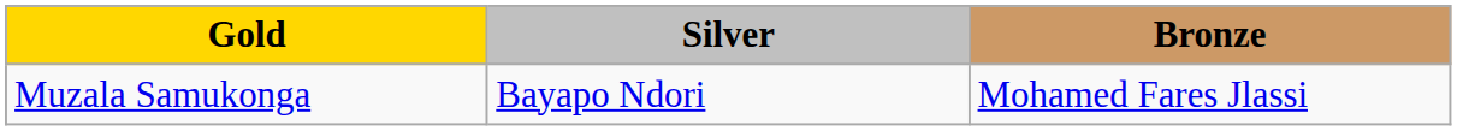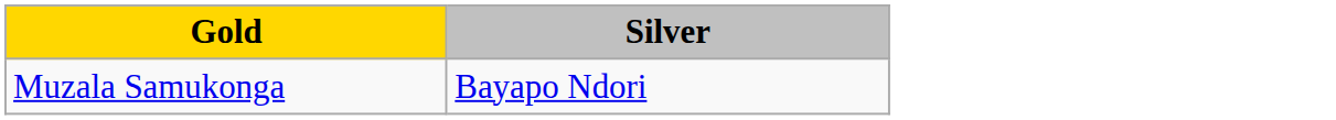 <table class="wikitable" style="text-align:left">
 <tr align="center">
 <td width=200 bgcolor=gold><strong>Gold</strong></td>
 <td width=200 bgcolor=silver><strong>Silver</strong></td>
-<td width=200 bgcolor=CC9966><strong>Bronze</strong></td>
 </tr>
 <tr>
 <td><a href='#'>Muzala Samukonga</a><br><em></em></td>
 <td><a href='#'>Bayapo Ndori</a><br><em></em></td>
-<td><a href='#'>Mohamed Fares Jlassi</a><br><em></em></td>
 </tr>
 </table>
